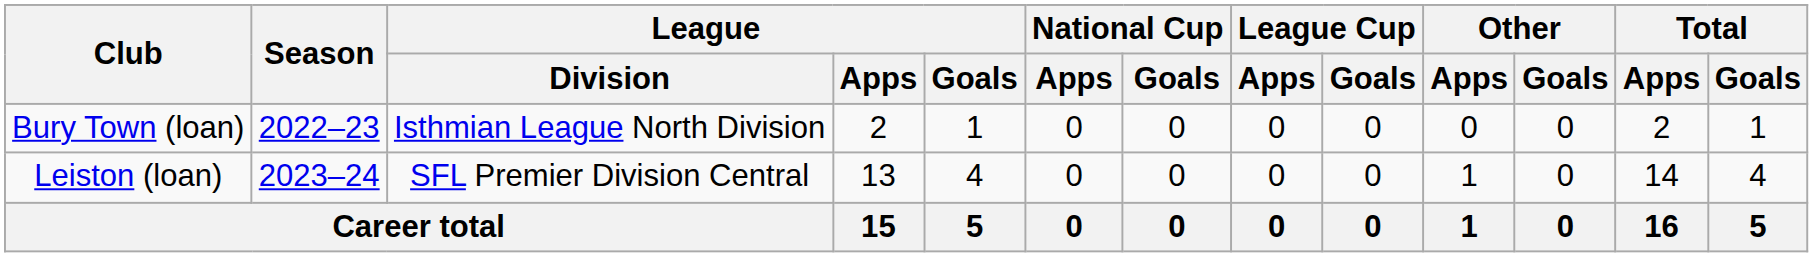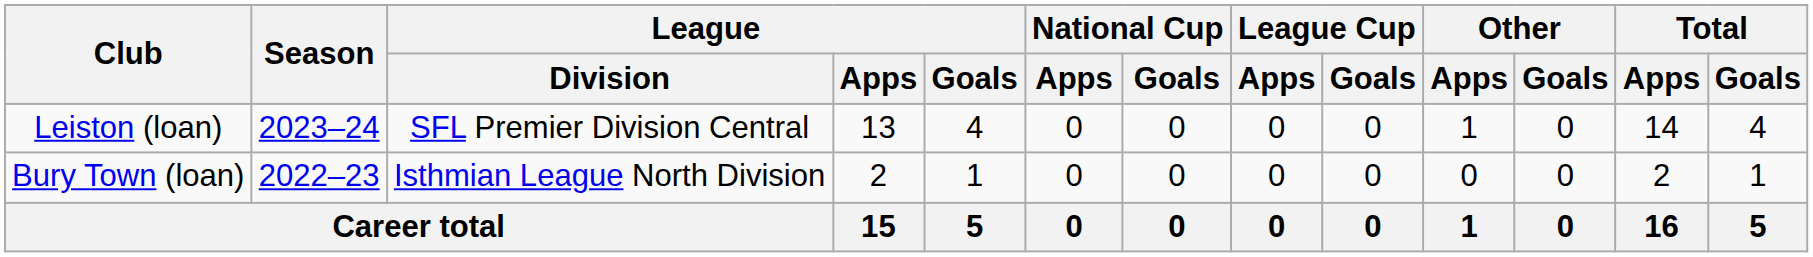 <table class="wikitable" style="text-align: center;">
 <tr>
 <th rowspan="2">Club</th>
 <th rowspan="2">Season</th>
 <th colspan="3">League</th>
 <th colspan="2">National Cup</th>
 <th colspan="2">League Cup</th>
 <th colspan="2">Other</th>
 <th colspan="2">Total</th>
 </tr>
 <tr>
 <th>Division</th>
 <th>Apps</th>
 <th>Goals</th>
 <th>Apps</th>
 <th>Goals</th>
 <th>Apps</th>
 <th>Goals</th>
 <th>Apps</th>
 <th>Goals</th>
 <th>Apps</th>
 <th>Goals</th>
 </tr>
 <tr>
+<td><a href='#'>Leiston</a> (loan)</td>
+<td><a href='#'>2023–24</a></td>
+<td><a href='#'>SFL</a> Premier Division Central</td>
+<td>13</td>
+<td>4</td>
+<td>0</td>
+<td>0</td>
+<td>0</td>
+<td>0</td>
+<td>1</td>
+<td>0</td>
+<td>14</td>
+<td>4</td>
+</tr>
+<tr>
 <td><a href='#'>Bury Town</a> (loan)</td>
 <td><a href='#'>2022–23</a></td>
 <td><a href='#'>Isthmian League</a> North Division</td>
 <td>2</td>
 <td>1</td>
 <td>0</td>
 <td>0</td>
 <td>0</td>
 <td>0</td>
 <td>0</td>
 <td>0</td>
 <td>2</td>
 <td>1</td>
 </tr>
 <tr>
-<td><a href='#'>Leiston</a> (loan)</td>
-<td><a href='#'>2023–24</a></td>
-<td><a href='#'>SFL</a> Premier Division Central</td>
-<td>13</td>
-<td>4</td>
-<td>0</td>
-<td>0</td>
-<td>0</td>
-<td>0</td>
-<td>1</td>
-<td>0</td>
-<td>14</td>
-<td>4</td>
-</tr>
-<tr>
 <th colspan="3">Career total</th>
 <th>15</th>
 <th>5</th>
 <th>0</th>
 <th>0</th>
 <th>0</th>
 <th>0</th>
 <th>1</th>
 <th>0</th>
 <th>16</th>
 <th>5</th>
 </tr>
 </table>
